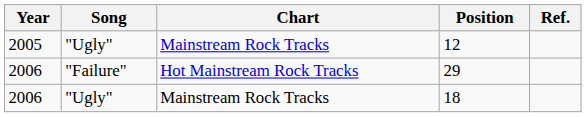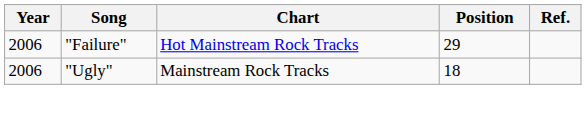 <table class="wikitable" width="550">
 <tr>
 <th align="left" valign="top">Year</th>
 <th align="left" valign="top">Song</th>
 <th align="left" valign="top">Chart</th>
 <th align="left" valign="top">Position</th>
 <th align="left" valign="top">Ref.</th>
-</tr>
-<tr>
-<td align="left" valign="top">2005</td>
-<td align="left" valign="top">"Ugly"</td>
-<td align="left" valign="top"><a href='#'>Mainstream Rock Tracks</a></td>
-<td align="left" valign="top">12</td>
-<td align="left" valign="top"></td>
 </tr>
 <tr>
 <td align="left" valign="top">2006</td>
 <td align="left" valign="top">"Failure"</td>
 <td align="left" valign="top"><a href='#'>Hot Mainstream Rock Tracks</a></td>
 <td align="left" valign="top">29</td>
 <td align="left" valign="top"></td>
 </tr>
 <tr>
 <td align="left" valign="top">2006</td>
 <td align="left" valign="top">"Ugly"</td>
 <td align="left" valign="top">Mainstream Rock Tracks</td>
 <td align="left" valign="top">18</td>
 <td align="left" valign="top"></td>
 </tr>
 </table>
